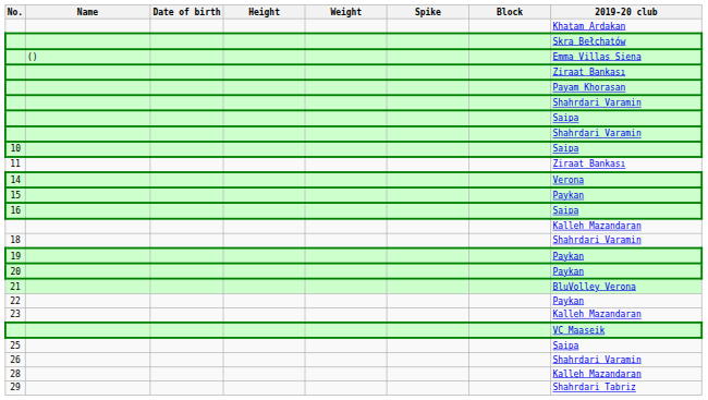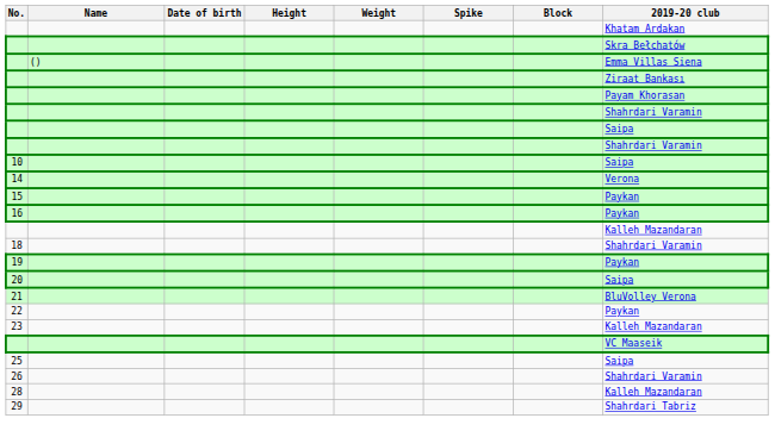 <table class="wikitable sortable" style="font-size:100%; text-align:center;">
 <tr>
 <th>No.</th>
 <th style="width:14em">Name</th>
 <th style="width:8em">Date of birth</th>
 <th style="width:9em">Height</th>
 <th style="width:9em">Weight</th>
 <th style="width:9em">Spike</th>
 <th style="width:9em">Block</th>
 <th style="width:17em">2019-20 club</th>
 </tr>
 <tr>
 <td></td>
 <td style="text-align:left;"></td>
 <td style="text-align:right;"></td>
 <td></td>
 <td></td>
 <td></td>
 <td></td>
 <td style="text-align:left;"> <a href='#'>Khatam Ardakan</a></td>
 </tr>
 <tr bgcolor=#ccffcc | style="border:3px solid green">
 <td></td>
 <td style="text-align:left;"></td>
 <td style="text-align:right;"></td>
 <td></td>
 <td></td>
 <td></td>
 <td></td>
 <td style="text-align:left;"> <a href='#'>Skra Bełchatów</a></td>
 </tr>
 <tr bgcolor=#ccffcc | style="border:3px solid green">
 <td></td>
 <td style="text-align:left;"> ()</td>
 <td style="text-align:right;"></td>
 <td></td>
 <td></td>
 <td></td>
 <td></td>
 <td style="text-align:left;"> <a href='#'>Emma Villas Siena</a></td>
 </tr>
 <tr bgcolor=#ccffcc | style="border:3px solid green">
 <td></td>
 <td style="text-align:left;"></td>
 <td style="text-align:right;"></td>
 <td></td>
 <td></td>
 <td></td>
 <td></td>
 <td style="text-align:left;"> <a href='#'>Ziraat Bankası</a></td>
 </tr>
 <tr bgcolor=#ccffcc | style="border:3px solid green">
 <td></td>
 <td style="text-align:left;"></td>
 <td style="text-align:right;"></td>
 <td></td>
 <td></td>
 <td></td>
 <td></td>
 <td style="text-align:left;"> <a href='#'>Payam Khorasan</a></td>
 </tr>
 <tr bgcolor=#ccffcc | style="border:3px solid green">
 <td></td>
 <td style="text-align:left;"></td>
 <td style="text-align:right;"></td>
 <td></td>
 <td></td>
 <td></td>
 <td></td>
 <td style="text-align:left;"> <a href='#'>Shahrdari Varamin</a></td>
 </tr>
 <tr bgcolor=#ccffcc | style="border:3px solid green">
 <td></td>
 <td style="text-align:left;"></td>
 <td style="text-align:right;"></td>
 <td></td>
 <td></td>
 <td></td>
 <td></td>
 <td style="text-align:left;"> <a href='#'>Saipa</a></td>
 </tr>
 <tr bgcolor=#ccffcc | style="border:3px solid green">
 <td></td>
 <td style="text-align:left;"></td>
 <td style="text-align:right;"></td>
 <td></td>
 <td></td>
 <td></td>
 <td></td>
 <td style="text-align:left;"> <a href='#'>Shahrdari Varamin</a></td>
 </tr>
 <tr bgcolor=#ccffcc | style="border:3px solid green">
 <td>10</td>
 <td style="text-align:left;"></td>
 <td style="text-align:right;"></td>
 <td></td>
 <td></td>
 <td></td>
 <td></td>
 <td style="text-align:left;"> <a href='#'>Saipa</a></td>
 </tr>
-<tr>
-<td>11</td>
-<td style="text-align:left;"></td>
-<td style="text-align:right;"></td>
-<td></td>
-<td></td>
-<td></td>
-<td></td>
-<td style="text-align:left;"> <a href='#'>Ziraat Bankası</a></td>
-</tr>
 <tr bgcolor=#ccffcc | style="border:3px solid green">
 <td>14</td>
 <td style="text-align:left;"></td>
 <td style="text-align:right;"></td>
 <td></td>
 <td></td>
 <td></td>
 <td></td>
 <td style="text-align:left;"> <a href='#'>Verona</a></td>
 </tr>
 <tr bgcolor=#ccffcc | style="border:3px solid green">
 <td>15</td>
 <td style="text-align:left;"></td>
 <td style="text-align:right;"></td>
 <td></td>
 <td></td>
 <td></td>
 <td></td>
 <td style="text-align:left;"> <a href='#'>Paykan</a></td>
 </tr>
 <tr bgcolor=#ccffcc | style="border:3px solid green">
 <td>16</td>
 <td style="text-align:left;"></td>
 <td style="text-align:right;"></td>
 <td></td>
 <td></td>
 <td></td>
 <td></td>
-<td style="text-align:left;"> <a href='#'>Saipa</a></td>
+<td style="text-align:left;"> <a href='#'>Paykan</a></td>
 </tr>
 <tr>
 <td></td>
 <td style="text-align:left;"></td>
 <td style="text-align:right;"></td>
 <td></td>
 <td></td>
 <td></td>
 <td></td>
 <td style="text-align:left;"> <a href='#'>Kalleh Mazandaran</a></td>
 </tr>
 <tr>
 <td>18</td>
 <td style="text-align:left;"></td>
 <td style="text-align:right;"></td>
 <td></td>
 <td></td>
 <td></td>
 <td></td>
 <td style="text-align:left;"> <a href='#'>Shahrdari Varamin</a></td>
 </tr>
 <tr bgcolor=#ccffcc | style="border:3px solid green">
 <td>19</td>
 <td style="text-align:left;"></td>
 <td style="text-align:right;"></td>
 <td></td>
 <td></td>
 <td></td>
 <td></td>
 <td style="text-align:left;"> <a href='#'>Paykan</a></td>
 </tr>
 <tr bgcolor=#ccffcc | style="border:3px solid green">
 <td>20</td>
 <td style="text-align:left;"></td>
 <td style="text-align:right;"></td>
 <td></td>
 <td></td>
 <td></td>
 <td></td>
-<td style="text-align:left;"> <a href='#'>Paykan</a></td>
+<td style="text-align:left;"> <a href='#'>Saipa</a></td>
 </tr>
 <tr bgcolor=#ccffcc>
 <td>21</td>
 <td style="text-align:left;"></td>
 <td style="text-align:right;"></td>
 <td></td>
 <td></td>
 <td></td>
 <td></td>
 <td style="text-align:left;"> <a href='#'>BluVolley Verona</a></td>
 </tr>
 <tr>
 <td>22</td>
 <td style="text-align:left;"></td>
 <td style="text-align:right;"></td>
 <td></td>
 <td></td>
 <td></td>
 <td></td>
 <td style="text-align:left;"> <a href='#'>Paykan</a></td>
 </tr>
 <tr>
 <td>23</td>
 <td style="text-align:left;"></td>
 <td style="text-align:right;"></td>
 <td></td>
 <td></td>
 <td></td>
 <td></td>
 <td style="text-align:left;"> <a href='#'>Kalleh Mazandaran</a></td>
 </tr>
 <tr bgcolor=#ccffcc | style="border:3px solid green">
 <td></td>
 <td align=left></td>
 <td align=right></td>
 <td></td>
 <td></td>
 <td></td>
 <td></td>
 <td align=left> <a href='#'>VC Maaseik</a></td>
 </tr>
 <tr>
 <td>25</td>
 <td style="text-align:left;"></td>
 <td style="text-align:right;"></td>
 <td></td>
 <td></td>
 <td></td>
 <td></td>
 <td style="text-align:left;"> <a href='#'>Saipa</a></td>
 </tr>
 <tr>
 <td>26</td>
 <td style="text-align:left;"></td>
 <td style="text-align:right;"></td>
 <td></td>
 <td></td>
 <td></td>
 <td></td>
 <td style="text-align:left;"> <a href='#'>Shahrdari Varamin</a></td>
 </tr>
 <tr>
 <td>28</td>
 <td style="text-align:left;"></td>
 <td style="text-align:right;"></td>
 <td></td>
 <td></td>
 <td></td>
 <td></td>
 <td style="text-align:left;"> <a href='#'>Kalleh Mazandaran</a></td>
 </tr>
 <tr>
 <td>29</td>
 <td style="text-align:left;"></td>
 <td style="text-align:right;"></td>
 <td></td>
 <td></td>
 <td></td>
 <td></td>
 <td style="text-align:left;"> <a href='#'>Shahrdari Tabriz</a></td>
 </tr>
 </table>
